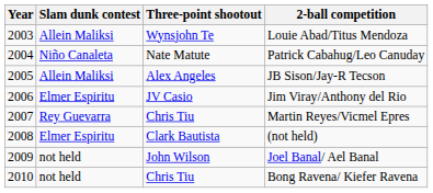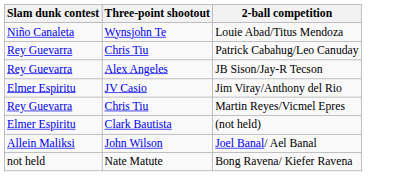 <table class=wikitable>
 <tr>
-<th>Year</th>
 <th>Slam dunk contest</th>
 <th>Three-point shootout</th>
 <th>2-ball competition</th>
 </tr>
 <tr>
-<td>2003</td>
-<td> <a href='#'>Allein Maliksi</a></td>
+<td> <a href='#'>Niño Canaleta</a></td>
 <td> <a href='#'>Wynsjohn Te</a></td>
 <td> Louie Abad/Titus Mendoza</td>
 </tr>
 <tr>
-<td>2004</td>
-<td> <a href='#'>Niño Canaleta</a></td>
-<td> Nate Matute</td>
+<td> <a href='#'>Rey Guevarra</a></td>
+<td> <a href='#'>Chris Tiu</a></td>
 <td> Patrick Cabahug/Leo Canuday</td>
 </tr>
 <tr>
-<td>2005</td>
-<td> <a href='#'>Allein Maliksi</a></td>
+<td> <a href='#'>Rey Guevarra</a></td>
 <td> <a href='#'>Alex Angeles</a></td>
 <td> JB Sison/Jay-R Tecson</td>
 </tr>
 <tr>
-<td>2006</td>
 <td> <a href='#'>Elmer Espiritu</a></td>
 <td> <a href='#'>JV Casio</a></td>
 <td> Jim Viray/Anthony del Rio</td>
 </tr>
 <tr>
-<td>2007</td>
 <td> <a href='#'>Rey Guevarra</a></td>
 <td> <a href='#'>Chris Tiu</a></td>
 <td> Martin Reyes/Vicmel Epres</td>
 </tr>
 <tr>
-<td>2008</td>
 <td> <a href='#'>Elmer Espiritu</a></td>
 <td> <a href='#'>Clark Bautista</a></td>
 <td>(not held)</td>
 </tr>
 <tr>
-<td>2009</td>
-<td>not held</td>
+<td> <a href='#'>Allein Maliksi</a></td>
 <td> <a href='#'>John Wilson</a></td>
 <td> <a href='#'>Joel Banal</a>/ Ael Banal</td>
 </tr>
 <tr>
-<td>2010</td>
 <td>not held</td>
-<td> <a href='#'>Chris Tiu</a></td>
+<td> Nate Matute</td>
 <td> Bong Ravena/ Kiefer Ravena</td>
 </tr>
 </table>
